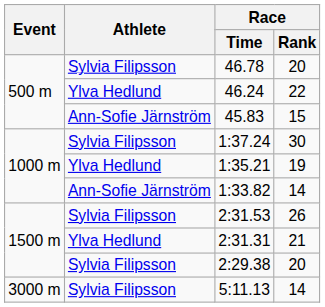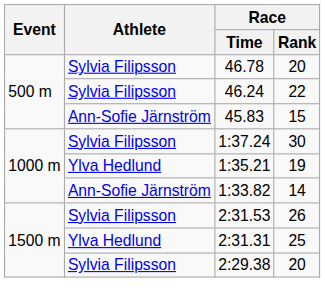 <table class="wikitable" border="1" style="font-size:90%">
 <tr>
 <th rowspan=2>Event</th>
 <th rowspan=2>Athlete</th>
 <th colspan=2>Race</th>
 </tr>
 <tr>
 <th>Time</th>
 <th>Rank</th>
 </tr>
 <tr>
 <td rowspan=3>500 m</td>
 <td><a href='#'>Sylvia Filipsson</a></td>
 <td align=center>46.78</td>
 <td align=center>20</td>
 </tr>
 <tr>
-<td><a href='#'>Ylva Hedlund</a></td>
+<td><a href='#'>Sylvia Filipsson</a></td>
 <td align=center>46.24</td>
 <td align=center>22</td>
 </tr>
 <tr>
 <td><a href='#'>Ann-Sofie Järnström</a></td>
 <td align=center>45.83</td>
 <td align=center>15</td>
 </tr>
 <tr>
 <td rowspan=3>1000 m</td>
 <td><a href='#'>Sylvia Filipsson</a></td>
 <td align=center>1:37.24</td>
 <td align=center>30</td>
 </tr>
 <tr>
 <td><a href='#'>Ylva Hedlund</a></td>
 <td align=center>1:35.21</td>
 <td align=center>19</td>
 </tr>
 <tr>
 <td><a href='#'>Ann-Sofie Järnström</a></td>
 <td align=center>1:33.82</td>
 <td align=center>14</td>
 </tr>
 <tr>
 <td rowspan=3>1500 m</td>
 <td><a href='#'>Sylvia Filipsson</a></td>
 <td align=center>2:31.53</td>
 <td align=center>26</td>
 </tr>
 <tr>
 <td><a href='#'>Ylva Hedlund</a></td>
 <td align=center>2:31.31</td>
-<td align=center>21</td>
+<td align=center>25</td>
 </tr>
 <tr>
 <td><a href='#'>Sylvia Filipsson</a></td>
 <td align=center>2:29.38</td>
 <td align=center>20</td>
 </tr>
-<tr>
-<td>3000 m</td>
-<td><a href='#'>Sylvia Filipsson</a></td>
-<td align=center>5:11.13</td>
-<td align=center>14</td>
-</tr>
 </table>
